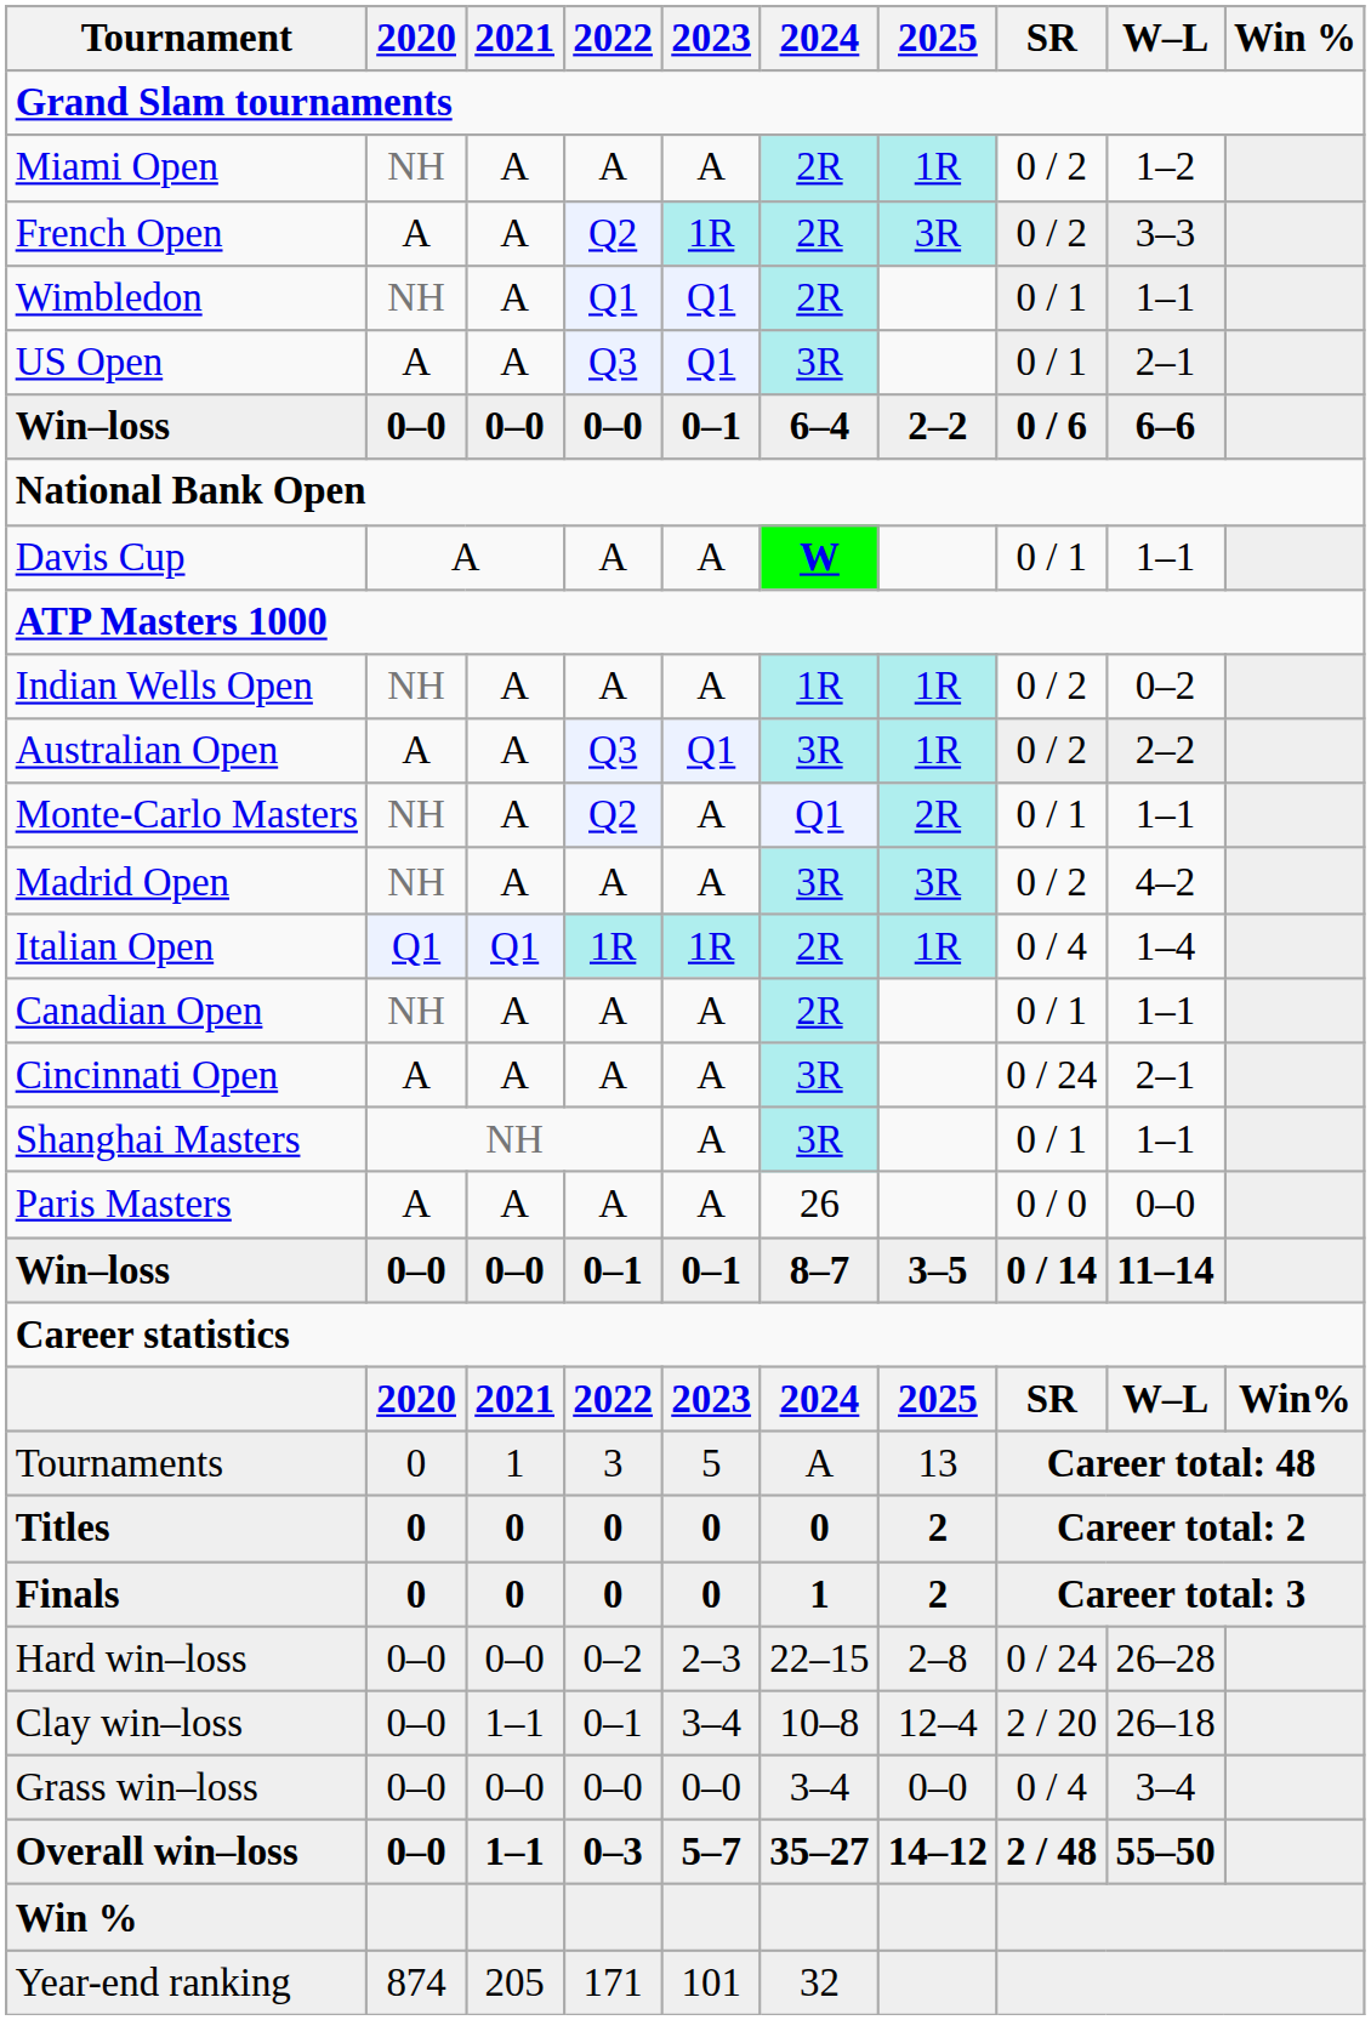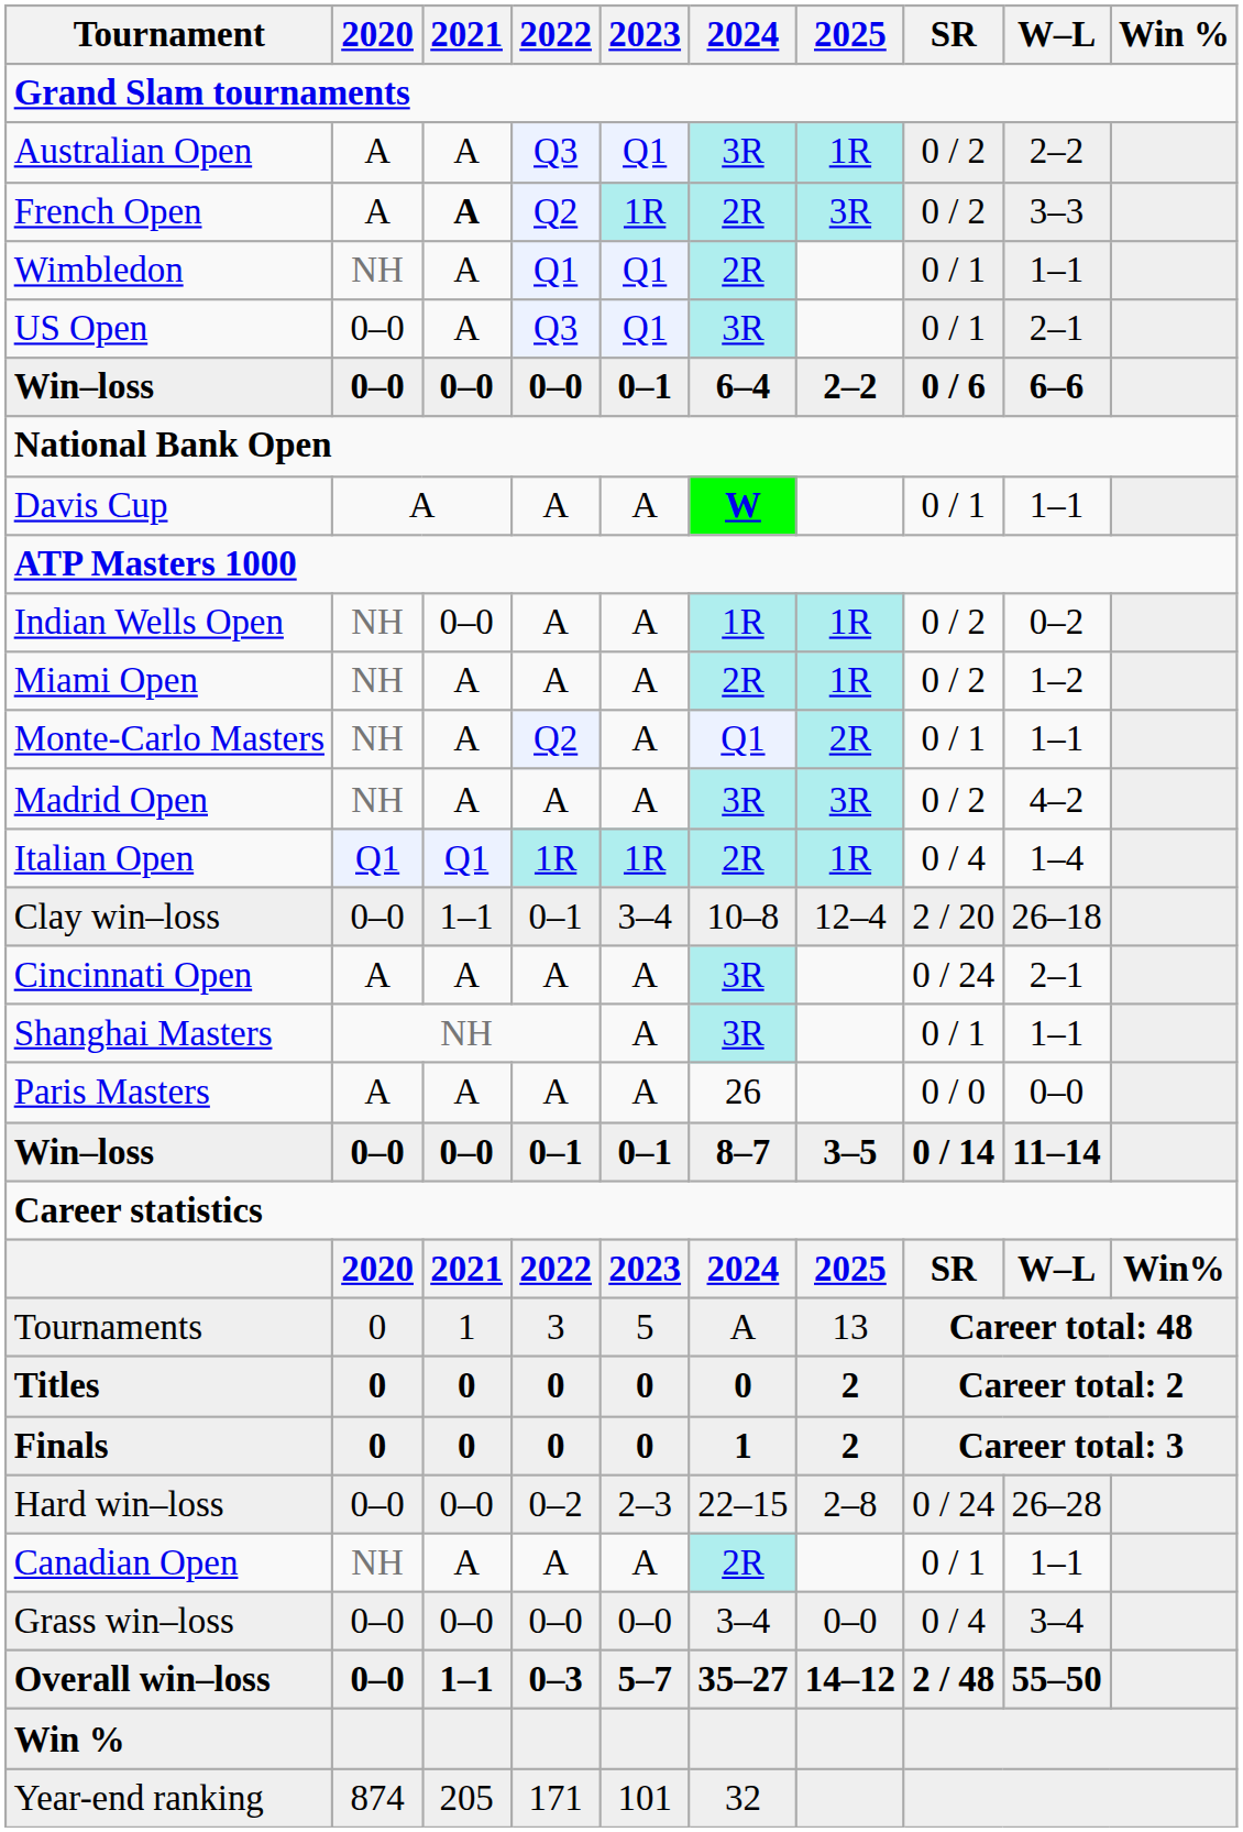 <table class="wikitable nowrap" style=text-align:center;font-size:97%>
 <tr>
 <th>Tournament</th>
 <th><a href='#'>2020</a></th>
 <th><a href='#'>2021</a></th>
 <th><a href='#'>2022</a></th>
 <th><a href='#'>2023</a></th>
 <th><a href='#'>2024</a></th>
 <th><a href='#'>2025</a></th>
 <th>SR</th>
 <th>W–L</th>
 <th>Win %</th>
 </tr>
 <tr>
 <td colspan=10 align="left"><strong><a href='#'>Grand Slam tournaments</a></strong></td>
 </tr>
 <tr>
-<td align=left><a href='#'>Miami Open</a></td>
-<td style=color:#767676>NH</td>
+<td align=left><a href='#'>Australian Open</a></td>
 <td>A</td>
 <td>A</td>
-<td>A</td>
-<td style=background:#afeeee><a href='#'>2R</a></td>
+<td style=background:#ecf2ff><a href='#'>Q3</a></td>
+<td style=background:#ecf2ff><a href='#'>Q1</a></td>
+<td style=background:#afeeee><a href='#'>3R</a></td>
 <td style=background:#afeeee><a href='#'>1R</a></td>
-<td>0 / 2</td>
-<td>1–2</td>
+<td bgcolor=efefef>0 / 2</td>
+<td bgcolor=efefef>2–2</td>
 <td bgcolor=efefef></td>
 </tr>
 <tr>
 <td align=left><a href='#'>French Open</a></td>
 <td>A</td>
-<td>A</td>
+<td><strong>A</strong></td>
 <td style=background:#ecf2ff><a href='#'>Q2</a></td>
 <td style=background:#afeeee><a href='#'>1R</a></td>
 <td style=background:#afeeee><a href='#'>2R</a></td>
 <td style=background:#afeeee><a href='#'>3R</a></td>
 <td bgcolor=efefef>0 / 2</td>
 <td bgcolor=efefef>3–3</td>
 <td bgcolor=efefef></td>
 </tr>
 <tr>
 <td align=left><a href='#'>Wimbledon</a></td>
 <td style=color:#767676>NH</td>
 <td>A</td>
 <td style=background:#ecf2ff><a href='#'>Q1</a></td>
 <td style=background:#ecf2ff><a href='#'>Q1</a></td>
 <td style=background:#afeeee><a href='#'>2R</a></td>
 <td></td>
 <td bgcolor=efefef>0 / 1</td>
 <td bgcolor=efefef>1–1</td>
 <td bgcolor=efefef></td>
 </tr>
 <tr>
 <td align=left><a href='#'>US Open</a></td>
-<td>A</td>
+<td>0–0</td>
 <td>A</td>
 <td style=background:#ecf2ff><a href='#'>Q3</a></td>
 <td style=background:#ecf2ff><a href='#'>Q1</a></td>
 <td style=background:#afeeee><a href='#'>3R</a></td>
 <td></td>
 <td bgcolor=efefef>0 / 1</td>
 <td bgcolor=efefef>2–1</td>
 <td bgcolor=efefef></td>
 </tr>
 <tr style=font-weight:bold;background:#efefef>
 <td style=text-align:left>Win–loss</td>
 <td>0–0</td>
 <td>0–0</td>
 <td>0–0</td>
 <td>0–1</td>
 <td>6–4</td>
 <td>2–2</td>
 <td>0 / 6</td>
 <td>6–6</td>
 <td></td>
 </tr>
 <tr>
 <td colspan=10 align="left"><strong>National Bank Open</strong></td>
 </tr>
 <tr>
 <td align=left><a href='#'>Davis Cup</a></td>
 <td colspan=2>A</td>
 <td>A</td>
 <td>A</td>
 <td style=background:lime><a href='#'><strong>W</strong></a></td>
 <td></td>
 <td>0 / 1</td>
 <td>1–1</td>
 <td bgcolor=efefef></td>
 </tr>
 <tr>
 <td colspan=10 align="left"><strong><a href='#'>ATP Masters 1000</a></strong></td>
 </tr>
 <tr>
 <td align=left><a href='#'>Indian Wells Open</a></td>
 <td style=color:#767676>NH</td>
-<td>A</td>
+<td>0–0</td>
 <td>A</td>
 <td>A</td>
 <td style=background:#afeeee><a href='#'>1R</a></td>
 <td style=background:#afeeee><a href='#'>1R</a></td>
 <td>0 / 2</td>
 <td>0–2</td>
 <td bgcolor=efefef></td>
 </tr>
 <tr>
-<td align=left><a href='#'>Australian Open</a></td>
+<td align=left><a href='#'>Miami Open</a></td>
+<td style=color:#767676>NH</td>
 <td>A</td>
 <td>A</td>
-<td style=background:#ecf2ff><a href='#'>Q3</a></td>
-<td style=background:#ecf2ff><a href='#'>Q1</a></td>
-<td style=background:#afeeee><a href='#'>3R</a></td>
+<td>A</td>
+<td style=background:#afeeee><a href='#'>2R</a></td>
 <td style=background:#afeeee><a href='#'>1R</a></td>
-<td bgcolor=efefef>0 / 2</td>
-<td bgcolor=efefef>2–2</td>
+<td>0 / 2</td>
+<td>1–2</td>
 <td bgcolor=efefef></td>
 </tr>
 <tr>
 <td align=left><a href='#'>Monte-Carlo Masters</a></td>
 <td style=color:#767676>NH</td>
 <td>A</td>
 <td style=background:#ecf2ff><a href='#'>Q2</a></td>
 <td>A</td>
 <td style=background:#ecf2ff><a href='#'>Q1</a></td>
 <td style=background:#afeeee><a href='#'>2R</a></td>
 <td>0 / 1</td>
 <td>1–1</td>
 <td bgcolor=efefef></td>
 </tr>
 <tr>
 <td align=left><a href='#'>Madrid Open</a></td>
 <td style=color:#767676>NH</td>
 <td>A</td>
 <td>A</td>
 <td>A</td>
 <td style=background:#afeeee><a href='#'>3R</a></td>
 <td style=background:#afeeee><a href='#'>3R</a></td>
 <td>0 / 2</td>
 <td>4–2</td>
 <td bgcolor=efefef></td>
 </tr>
 <tr>
 <td align=left><a href='#'>Italian Open</a></td>
 <td style=background:#ecf2ff><a href='#'>Q1</a></td>
 <td style=background:#ecf2ff><a href='#'>Q1</a></td>
 <td style=background:#afeeee><a href='#'>1R</a></td>
 <td style=background:#afeeee><a href='#'>1R</a></td>
 <td style=background:#afeeee><a href='#'>2R</a></td>
 <td style=background:#afeeee><a href='#'>1R</a></td>
 <td>0 / 4</td>
 <td>1–4</td>
 <td bgcolor=efefef></td>
 </tr>
-<tr>
-<td align=left><a href='#'>Canadian Open</a></td>
-<td style=color:#767676>NH</td>
-<td>A</td>
-<td>A</td>
-<td>A</td>
-<td style=background:#afeeee><a href='#'>2R</a></td>
+<tr style=background:#efefef>
+<td style=text-align:left>Clay win–loss</td>
+<td>0–0</td>
+<td>1–1</td>
+<td>0–1</td>
+<td>3–4</td>
+<td>10–8</td>
+<td>12–4</td>
+<td>2 / 20</td>
+<td>26–18</td>
 <td></td>
-<td>0 / 1</td>
-<td>1–1</td>
-<td bgcolor=efefef></td>
 </tr>
 <tr>
 <td align=left><a href='#'>Cincinnati Open</a></td>
 <td>A</td>
 <td>A</td>
 <td>A</td>
 <td>A</td>
 <td style=background:#afeeee><a href='#'>3R</a></td>
 <td></td>
 <td>0 / 24</td>
 <td>2–1</td>
 <td bgcolor=efefef></td>
 </tr>
 <tr>
 <td align=left><a href='#'>Shanghai Masters</a></td>
 <td colspan=3 style=color:#767676>NH</td>
 <td>A</td>
 <td style=background:#afeeee><a href='#'>3R</a></td>
 <td></td>
 <td>0 / 1</td>
 <td>1–1</td>
 <td bgcolor=efefef></td>
 </tr>
 <tr>
 <td align=left><a href='#'>Paris Masters</a></td>
 <td>A</td>
 <td>A</td>
 <td>A</td>
 <td>A</td>
 <td>26</td>
 <td></td>
 <td>0 / 0</td>
 <td>0–0</td>
 <td bgcolor=efefef></td>
 </tr>
 <tr style=font-weight:bold;background:#efefef>
 <td style=text-align:left>Win–loss</td>
 <td>0–0</td>
 <td>0–0</td>
 <td>0–1</td>
 <td>0–1</td>
 <td>8–7</td>
 <td>3–5</td>
 <td>0 / 14</td>
 <td>11–14</td>
 <td bgcolor=efefef></td>
 </tr>
 <tr>
 <td colspan=10 style=text-align:left><strong>Career statistics</strong></td>
 </tr>
 <tr style=font-weight:bold;background:#efefef>
 <th></th>
 <th><a href='#'>2020</a></th>
 <th><a href='#'>2021</a></th>
 <th><a href='#'>2022</a></th>
 <th><a href='#'>2023</a></th>
 <th><a href='#'>2024</a></th>
 <th><a href='#'>2025</a></th>
 <th>SR</th>
 <th>W–L</th>
 <th>Win%</th>
 </tr>
 <tr bgcolor=efefef>
 <td style=text-align:left>Tournaments</td>
 <td>0</td>
 <td>1</td>
 <td>3</td>
 <td>5</td>
 <td>A</td>
 <td>13</td>
 <td colspan=3><strong>Career total: 48</strong></td>
 </tr>
 <tr style=font-weight:bold;background:#efefef>
 <td style=text-align:left>Titles</td>
 <td>0</td>
 <td>0</td>
 <td>0</td>
 <td>0</td>
 <td>0</td>
 <td>2</td>
 <td colspan=3>Career total: 2</td>
 </tr>
 <tr style=font-weight:bold;background:#efefef>
 <td style=text-align:left>Finals</td>
 <td>0</td>
 <td>0</td>
 <td>0</td>
 <td>0</td>
 <td>1</td>
 <td>2</td>
 <td colspan=3>Career total: 3</td>
 </tr>
 <tr style=background:#efefef>
 <td style=text-align:left>Hard win–loss</td>
 <td>0–0</td>
 <td>0–0</td>
 <td>0–2</td>
 <td>2–3</td>
 <td>22–15</td>
 <td>2–8</td>
 <td>0 / 24</td>
 <td>26–28</td>
 <td></td>
 </tr>
-<tr style=background:#efefef>
-<td style=text-align:left>Clay win–loss</td>
-<td>0–0</td>
+<tr>
+<td align=left><a href='#'>Canadian Open</a></td>
+<td style=color:#767676>NH</td>
+<td>A</td>
+<td>A</td>
+<td>A</td>
+<td style=background:#afeeee><a href='#'>2R</a></td>
+<td></td>
+<td>0 / 1</td>
 <td>1–1</td>
-<td>0–1</td>
-<td>3–4</td>
-<td>10–8</td>
-<td>12–4</td>
-<td>2 / 20</td>
-<td>26–18</td>
-<td></td>
+<td bgcolor=efefef></td>
 </tr>
 <tr style=background:#efefef>
 <td style=text-align:left>Grass win–loss</td>
 <td>0–0</td>
 <td>0–0</td>
 <td>0–0</td>
 <td>0–0</td>
 <td>3–4</td>
 <td>0–0</td>
 <td>0 / 4</td>
 <td>3–4</td>
 <td></td>
 </tr>
 <tr style=font-weight:bold;background:#efefef>
 <td style=text-align:left>Overall win–loss</td>
 <td>0–0</td>
 <td>1–1</td>
 <td>0–3</td>
 <td>5–7</td>
 <td>35–27</td>
 <td>14–12</td>
 <td>2 / 48</td>
 <td>55–50</td>
 <td></td>
 </tr>
 <tr style=font-weight:bold;background:#efefef>
 <td style=text-align:left>Win %</td>
 <td></td>
 <td></td>
 <td></td>
 <td></td>
 <td></td>
 <td></td>
 <td colspan=3></td>
 </tr>
 <tr bgcolor=efefef>
 <td style=text-align:left>Year-end ranking</td>
 <td>874</td>
 <td>205</td>
 <td>171</td>
 <td>101</td>
 <td>32</td>
 <td></td>
 <td colspan=3></td>
 </tr>
 </table>
